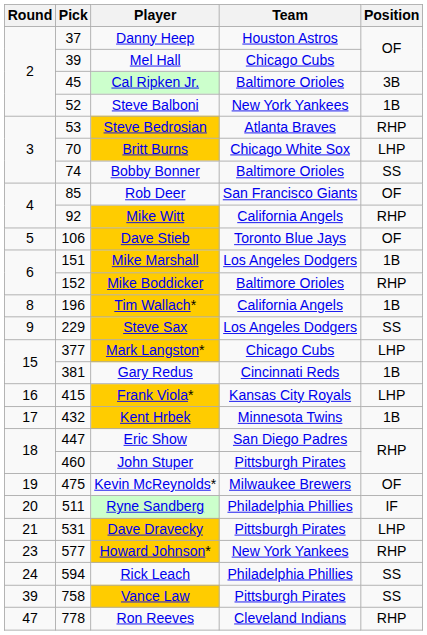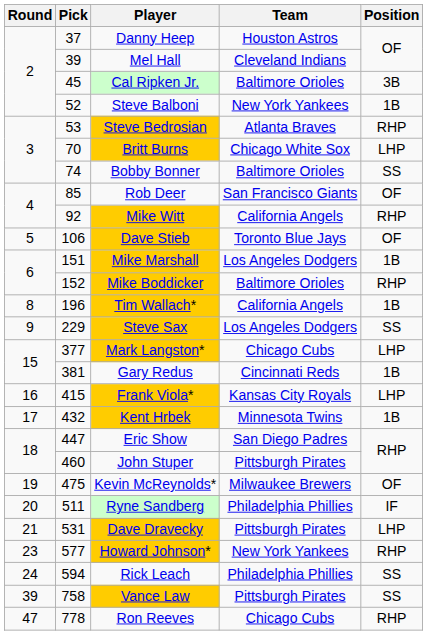 <table class="wikitable sortable" style="text-align:center;" border="1">
 <tr>
 <th>Round</th>
 <th>Pick</th>
 <th>Player</th>
 <th>Team</th>
 <th>Position</th>
 </tr>
 <tr>
 <td rowspan="4">2</td>
 <td>37</td>
 <td><a href='#'>Danny Heep</a></td>
 <td><a href='#'>Houston Astros</a></td>
 <td rowspan="2">OF</td>
 </tr>
 <tr>
 <td>39</td>
 <td><a href='#'>Mel Hall</a></td>
-<td><a href='#'>Chicago Cubs</a></td>
+<td><a href='#'>Cleveland Indians</a></td>
 </tr>
 <tr>
 <td>45</td>
 <td bgcolor="#CCFFCC"><a href='#'>Cal Ripken Jr.</a></td>
 <td><a href='#'>Baltimore Orioles</a></td>
 <td>3B</td>
 </tr>
 <tr>
 <td>52</td>
 <td><a href='#'>Steve Balboni</a></td>
 <td><a href='#'>New York Yankees</a></td>
 <td>1B</td>
 </tr>
 <tr>
 <td rowspan="3">3</td>
 <td>53</td>
 <td bgcolor="#FFCC00"><a href='#'>Steve Bedrosian</a></td>
 <td><a href='#'>Atlanta Braves</a></td>
 <td>RHP</td>
 </tr>
 <tr>
 <td>70</td>
 <td bgcolor="#FFCC00"><a href='#'>Britt Burns</a></td>
 <td><a href='#'>Chicago White Sox</a></td>
 <td>LHP</td>
 </tr>
 <tr>
 <td>74</td>
 <td><a href='#'>Bobby Bonner</a></td>
 <td><a href='#'>Baltimore Orioles</a></td>
 <td>SS</td>
 </tr>
 <tr>
 <td rowspan="2">4</td>
 <td>85</td>
 <td><a href='#'>Rob Deer</a></td>
 <td><a href='#'>San Francisco Giants</a></td>
 <td>OF</td>
 </tr>
 <tr>
 <td>92</td>
 <td bgcolor="#FFCC00"><a href='#'>Mike Witt</a></td>
 <td><a href='#'>California Angels</a></td>
 <td>RHP</td>
 </tr>
 <tr>
 <td>5</td>
 <td>106</td>
 <td bgcolor="#FFCC00"><a href='#'>Dave Stieb</a></td>
 <td><a href='#'>Toronto Blue Jays</a></td>
 <td>OF</td>
 </tr>
 <tr>
 <td rowspan="2">6</td>
 <td>151</td>
 <td bgcolor="#FFCC00"><a href='#'>Mike Marshall</a></td>
 <td><a href='#'>Los Angeles Dodgers</a></td>
 <td>1B</td>
 </tr>
 <tr>
 <td>152</td>
 <td bgcolor="#FFCC00"><a href='#'>Mike Boddicker</a></td>
 <td><a href='#'>Baltimore Orioles</a></td>
 <td>RHP</td>
 </tr>
 <tr>
 <td>8</td>
 <td>196</td>
 <td bgcolor="#FFCC00"><a href='#'>Tim Wallach</a>*</td>
 <td><a href='#'>California Angels</a></td>
 <td>1B</td>
 </tr>
 <tr>
 <td>9</td>
 <td>229</td>
 <td bgcolor="#FFCC00"><a href='#'>Steve Sax</a></td>
 <td><a href='#'>Los Angeles Dodgers</a></td>
 <td>SS</td>
 </tr>
 <tr>
 <td rowspan="2">15</td>
 <td>377</td>
 <td bgcolor="#FFCC00"><a href='#'>Mark Langston</a>*</td>
 <td><a href='#'>Chicago Cubs</a></td>
 <td>LHP</td>
 </tr>
 <tr>
 <td>381</td>
 <td><a href='#'>Gary Redus</a></td>
 <td><a href='#'>Cincinnati Reds</a></td>
 <td>1B</td>
 </tr>
 <tr>
 <td>16</td>
 <td>415</td>
 <td bgcolor="#FFCC00"><a href='#'>Frank Viola</a>*</td>
 <td><a href='#'>Kansas City Royals</a></td>
 <td>LHP</td>
 </tr>
 <tr>
 <td>17</td>
 <td>432</td>
 <td bgcolor="#FFCC00"><a href='#'>Kent Hrbek</a></td>
 <td><a href='#'>Minnesota Twins</a></td>
 <td>1B</td>
 </tr>
 <tr>
 <td rowspan="2">18</td>
 <td>447</td>
 <td><a href='#'>Eric Show</a></td>
 <td><a href='#'>San Diego Padres</a></td>
 <td rowspan="2">RHP</td>
 </tr>
 <tr>
 <td>460</td>
 <td><a href='#'>John Stuper</a></td>
 <td><a href='#'>Pittsburgh Pirates</a></td>
 </tr>
 <tr>
 <td>19</td>
 <td>475</td>
 <td><a href='#'>Kevin McReynolds</a>*</td>
 <td><a href='#'>Milwaukee Brewers</a></td>
 <td>OF</td>
 </tr>
 <tr>
 <td>20</td>
 <td>511</td>
 <td bgcolor="#CCFFCC"><a href='#'>Ryne Sandberg</a></td>
 <td><a href='#'>Philadelphia Phillies</a></td>
 <td>IF</td>
 </tr>
 <tr>
 <td>21</td>
 <td>531</td>
 <td bgcolor="#FFCC00"><a href='#'>Dave Dravecky</a></td>
 <td><a href='#'>Pittsburgh Pirates</a></td>
 <td>LHP</td>
 </tr>
 <tr>
 <td>23</td>
 <td>577</td>
 <td bgcolor="#FFCC00"><a href='#'>Howard Johnson</a>*</td>
 <td><a href='#'>New York Yankees</a></td>
 <td>RHP</td>
 </tr>
 <tr>
 <td>24</td>
 <td>594</td>
 <td><a href='#'>Rick Leach</a></td>
 <td><a href='#'>Philadelphia Phillies</a></td>
 <td>SS</td>
 </tr>
 <tr>
 <td>39</td>
 <td>758</td>
 <td bgcolor="#FFCC00"><a href='#'>Vance Law</a></td>
 <td><a href='#'>Pittsburgh Pirates</a></td>
 <td>SS</td>
 </tr>
 <tr>
 <td>47</td>
 <td>778</td>
 <td><a href='#'>Ron Reeves</a></td>
-<td><a href='#'>Cleveland Indians</a></td>
+<td><a href='#'>Chicago Cubs</a></td>
 <td>RHP</td>
 </tr>
 </table>
